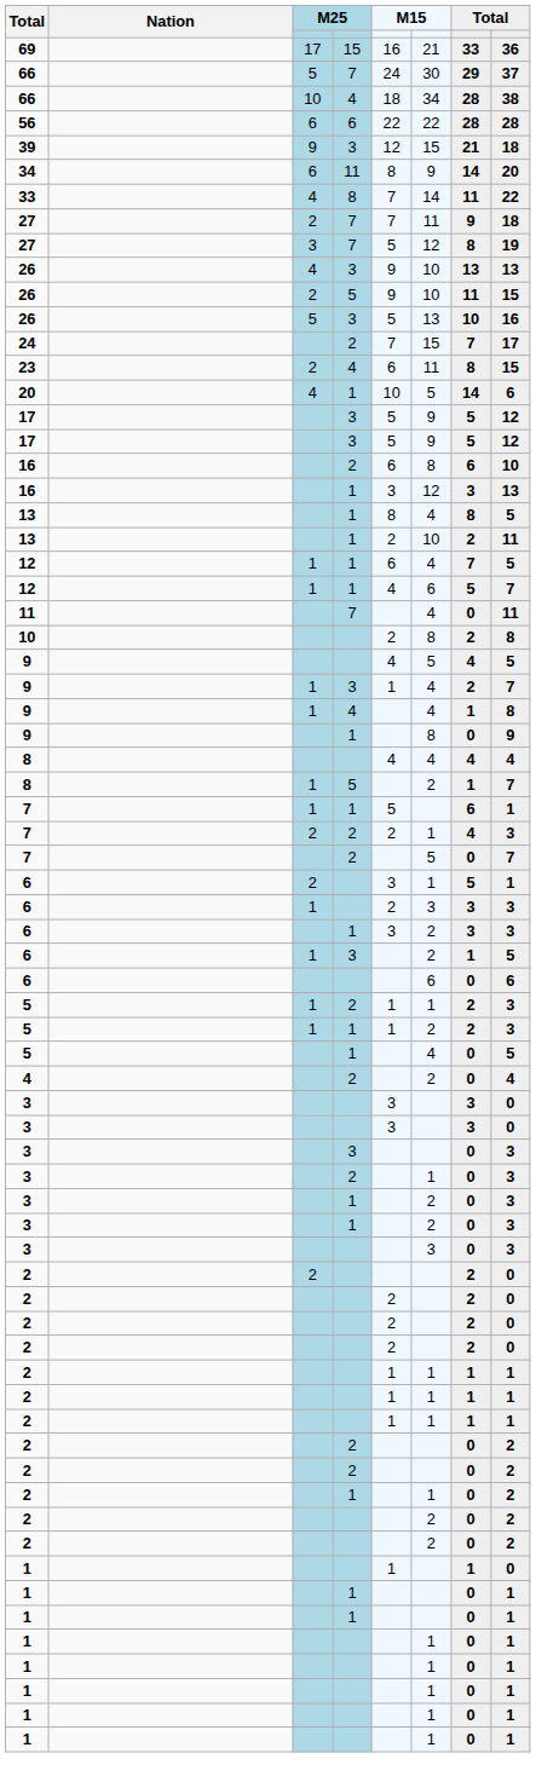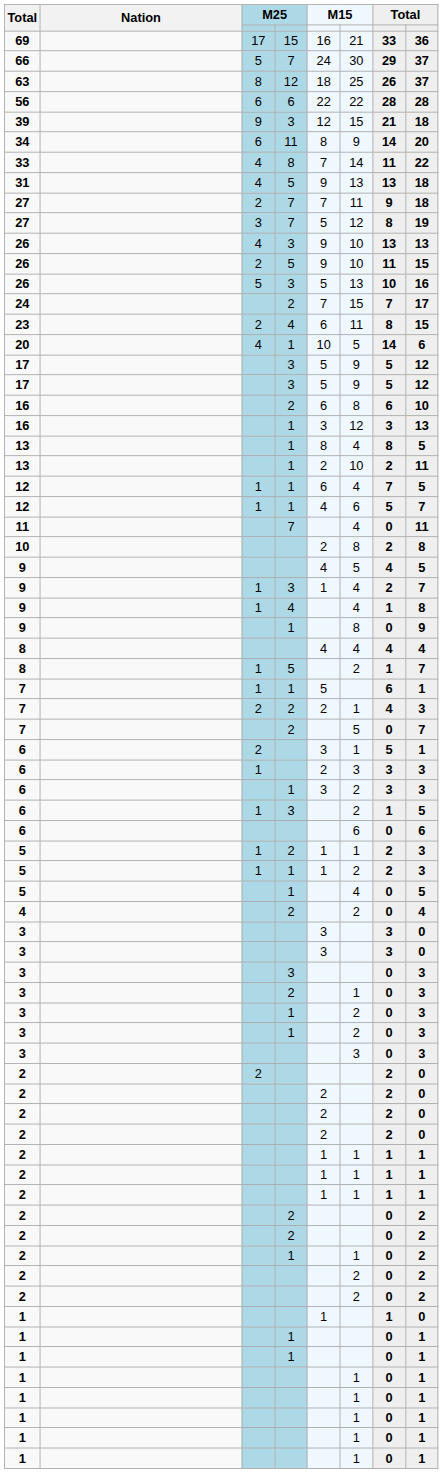 <table class="sortable wikitable" style=font-size:90%>
 <tr>
 <th style="width:30px;" rowspan="2">Total</th>
 <th style="width:220px;" rowspan="2">Nation</th>
 <th style="background-color:lightblue;" colspan="2">M25</th>
 <th style="background-color:#f0f8ff;" colspan="2">M15</th>
 <th style="background-color:#efefef;" colspan="2">Total</th>
 </tr>
 <tr>
 <th style="width:30px; background-color:lightblue;"></th>
 <th style="width:30px; background-color:lightblue;"></th>
 <th style="width:30px; background-color:#f0f8ff;"></th>
 <th style="width:30px; background-color:#f0f8ff;"></th>
 <th style="width:30px; background-color:#efefef;"></th>
 <th style="width:30px; background-color:#efefef;"></th>
 </tr>
 <tr align=center>
 <td rowspan="1"><strong>69</strong></td>
 <td align=left></td>
 <td bgcolor=lightblue>17</td>
 <td bgcolor=lightblue>15</td>
 <td bgcolor=#f0f8ff>16</td>
 <td bgcolor=#f0f8ff>21</td>
 <td bgcolor=#efefef><strong>33</strong></td>
 <td bgcolor=#efefef><strong>36</strong></td>
 </tr>
 <tr align=center>
 <td rowspan="1"><strong>66</strong></td>
 <td align=left></td>
 <td bgcolor=lightblue>5</td>
 <td bgcolor=lightblue>7</td>
 <td bgcolor=#f0f8ff>24</td>
 <td bgcolor=#f0f8ff>30</td>
 <td bgcolor=#efefef><strong>29</strong></td>
 <td bgcolor=#efefef><strong>37</strong></td>
 </tr>
 <tr align=center>
-<td rowspan="1"><strong>66</strong></td>
+<td rowspan="1"><strong>63</strong></td>
 <td align=left></td>
-<td bgcolor=lightblue>10</td>
-<td bgcolor=lightblue>4</td>
+<td bgcolor=lightblue>8</td>
+<td bgcolor=lightblue>12</td>
 <td bgcolor=#f0f8ff>18</td>
-<td bgcolor=#f0f8ff>34</td>
-<td bgcolor=#efefef><strong>28</strong></td>
-<td bgcolor=#efefef><strong>38</strong></td>
+<td bgcolor=#f0f8ff>25</td>
+<td bgcolor=#efefef><strong>26</strong></td>
+<td bgcolor=#efefef><strong>37</strong></td>
 </tr>
 <tr align=center>
 <td rowspan="1"><strong>56</strong></td>
 <td align=left></td>
 <td bgcolor=lightblue>6</td>
 <td bgcolor=lightblue>6</td>
 <td bgcolor=#f0f8ff>22</td>
 <td bgcolor=#f0f8ff>22</td>
 <td bgcolor=#efefef><strong>28</strong></td>
 <td bgcolor=#efefef><strong>28</strong></td>
 </tr>
 <tr align=center>
 <td rowspan="1"><strong>39</strong></td>
 <td align=left></td>
 <td bgcolor=lightblue>9</td>
 <td bgcolor=lightblue>3</td>
 <td bgcolor=#f0f8ff>12</td>
 <td bgcolor=#f0f8ff>15</td>
 <td bgcolor=#efefef><strong>21</strong></td>
 <td bgcolor=#efefef><strong>18</strong></td>
 </tr>
 <tr align=center>
 <td rowspan="1"><strong>34</strong></td>
 <td align=left></td>
 <td bgcolor=lightblue>6</td>
 <td bgcolor=lightblue>11</td>
 <td bgcolor=#f0f8ff>8</td>
 <td bgcolor=#f0f8ff>9</td>
 <td bgcolor=#efefef><strong>14</strong></td>
 <td bgcolor=#efefef><strong>20</strong></td>
 </tr>
 <tr align=center>
 <td rowspan="1"><strong>33</strong></td>
 <td align=left></td>
 <td bgcolor=lightblue>4</td>
 <td bgcolor=lightblue>8</td>
 <td bgcolor=#f0f8ff>7</td>
 <td bgcolor=#f0f8ff>14</td>
 <td bgcolor=#efefef><strong>11</strong></td>
 <td bgcolor=#efefef><strong>22</strong></td>
+</tr>
+<tr align=center>
+<td rowspan="1"><strong>31</strong></td>
+<td align=left></td>
+<td bgcolor=lightblue>4</td>
+<td bgcolor=lightblue>5</td>
+<td bgcolor=#f0f8ff>9</td>
+<td bgcolor=#f0f8ff>13</td>
+<td bgcolor=#efefef><strong>13</strong></td>
+<td bgcolor=#efefef><strong>18</strong></td>
 </tr>
 <tr align=center>
 <td rowspan="1"><strong>27</strong></td>
 <td align=left></td>
 <td bgcolor=lightblue>2</td>
 <td bgcolor=lightblue>7</td>
 <td bgcolor=#f0f8ff>7</td>
 <td bgcolor=#f0f8ff>11</td>
 <td bgcolor=#efefef><strong>9</strong></td>
 <td bgcolor=#efefef><strong>18</strong></td>
 </tr>
 <tr align=center>
 <td rowspan="1"><strong>27</strong></td>
 <td align=left></td>
 <td bgcolor=lightblue>3</td>
 <td bgcolor=lightblue>7</td>
 <td bgcolor=#f0f8ff>5</td>
 <td bgcolor=#f0f8ff>12</td>
 <td bgcolor=#efefef><strong>8</strong></td>
 <td bgcolor=#efefef><strong>19</strong></td>
 </tr>
 <tr align=center>
 <td rowspan="1"><strong>26</strong></td>
 <td align=left></td>
 <td bgcolor=lightblue>4</td>
 <td bgcolor=lightblue>3</td>
 <td bgcolor=#f0f8ff>9</td>
 <td bgcolor=#f0f8ff>10</td>
 <td bgcolor=#efefef><strong>13</strong></td>
 <td bgcolor=#efefef><strong>13</strong></td>
 </tr>
 <tr align=center>
 <td rowspan="1"><strong>26</strong></td>
 <td align=left></td>
 <td bgcolor=lightblue>2</td>
 <td bgcolor=lightblue>5</td>
 <td bgcolor=#f0f8ff>9</td>
 <td bgcolor=#f0f8ff>10</td>
 <td bgcolor=#efefef><strong>11</strong></td>
 <td bgcolor=#efefef><strong>15</strong></td>
 </tr>
 <tr align=center>
 <td rowspan="1"><strong>26</strong></td>
 <td align=left></td>
 <td bgcolor=lightblue>5</td>
 <td bgcolor=lightblue>3</td>
 <td bgcolor=#f0f8ff>5</td>
 <td bgcolor=#f0f8ff>13</td>
 <td bgcolor=#efefef><strong>10</strong></td>
 <td bgcolor=#efefef><strong>16</strong></td>
 </tr>
 <tr align=center>
 <td rowspan="1"><strong>24</strong></td>
 <td align=left></td>
 <td bgcolor=lightblue></td>
 <td bgcolor=lightblue>2</td>
 <td bgcolor=#f0f8ff>7</td>
 <td bgcolor=#f0f8ff>15</td>
 <td bgcolor=#efefef><strong>7</strong></td>
 <td bgcolor=#efefef><strong>17</strong></td>
 </tr>
 <tr align=center>
 <td rowspan="1"><strong>23</strong></td>
 <td align=left></td>
 <td bgcolor=lightblue>2</td>
 <td bgcolor=lightblue>4</td>
 <td bgcolor=#f0f8ff>6</td>
 <td bgcolor=#f0f8ff>11</td>
 <td bgcolor=#efefef><strong>8</strong></td>
 <td bgcolor=#efefef><strong>15</strong></td>
 </tr>
 <tr align=center>
 <td rowspan="1"><strong>20</strong></td>
 <td align=left></td>
 <td bgcolor=lightblue>4</td>
 <td bgcolor=lightblue>1</td>
 <td bgcolor=#f0f8ff>10</td>
 <td bgcolor=#f0f8ff>5</td>
 <td bgcolor=#efefef><strong>14</strong></td>
 <td bgcolor=#efefef><strong>6</strong></td>
 </tr>
 <tr align=center>
 <td rowspan="1"><strong>17</strong></td>
 <td align=left></td>
 <td bgcolor=lightblue></td>
 <td bgcolor=lightblue>3</td>
 <td bgcolor=#f0f8ff>5</td>
 <td bgcolor=#f0f8ff>9</td>
 <td bgcolor=#efefef><strong>5</strong></td>
 <td bgcolor=#efefef><strong>12</strong></td>
 </tr>
 <tr align=center>
 <td rowspan="1"><strong>17</strong></td>
 <td align=left></td>
 <td bgcolor=lightblue></td>
 <td bgcolor=lightblue>3</td>
 <td bgcolor=#f0f8ff>5</td>
 <td bgcolor=#f0f8ff>9</td>
 <td bgcolor=#efefef><strong>5</strong></td>
 <td bgcolor=#efefef><strong>12</strong></td>
 </tr>
 <tr align=center>
 <td rowspan="1"><strong>16</strong></td>
 <td align=left></td>
 <td bgcolor=lightblue></td>
 <td bgcolor=lightblue>2</td>
 <td bgcolor=#f0f8ff>6</td>
 <td bgcolor=#f0f8ff>8</td>
 <td bgcolor=#efefef><strong>6</strong></td>
 <td bgcolor=#efefef><strong>10</strong></td>
 </tr>
 <tr align=center>
 <td rowspan="1"><strong>16</strong></td>
 <td align=left></td>
 <td bgcolor=lightblue></td>
 <td bgcolor=lightblue>1</td>
 <td bgcolor=#f0f8ff>3</td>
 <td bgcolor=#f0f8ff>12</td>
 <td bgcolor=#efefef><strong>3</strong></td>
 <td bgcolor=#efefef><strong>13</strong></td>
 </tr>
 <tr align=center>
 <td rowspan="1"><strong>13</strong></td>
 <td align=left></td>
 <td bgcolor=lightblue></td>
 <td bgcolor=lightblue>1</td>
 <td bgcolor=#f0f8ff>8</td>
 <td bgcolor=#f0f8ff>4</td>
 <td bgcolor=#efefef><strong>8</strong></td>
 <td bgcolor=#efefef><strong>5</strong></td>
 </tr>
 <tr align=center>
 <td rowspan="1"><strong>13</strong></td>
 <td align=left></td>
 <td bgcolor=lightblue></td>
 <td bgcolor=lightblue>1</td>
 <td bgcolor=#f0f8ff>2</td>
 <td bgcolor=#f0f8ff>10</td>
 <td bgcolor=#efefef><strong>2</strong></td>
 <td bgcolor=#efefef><strong>11</strong></td>
 </tr>
 <tr align=center>
 <td rowspan="1"><strong>12</strong></td>
 <td align=left></td>
 <td bgcolor=lightblue>1</td>
 <td bgcolor=lightblue>1</td>
 <td bgcolor=#f0f8ff>6</td>
 <td bgcolor=#f0f8ff>4</td>
 <td bgcolor=#efefef><strong>7</strong></td>
 <td bgcolor=#efefef><strong>5</strong></td>
 </tr>
 <tr align=center>
 <td rowspan="1"><strong>12</strong></td>
 <td align=left></td>
 <td bgcolor=lightblue>1</td>
 <td bgcolor=lightblue>1</td>
 <td bgcolor=#f0f8ff>4</td>
 <td bgcolor=#f0f8ff>6</td>
 <td bgcolor=#efefef><strong>5</strong></td>
 <td bgcolor=#efefef><strong>7</strong></td>
 </tr>
 <tr align=center>
 <td rowspan="1"><strong>11</strong></td>
 <td align=left></td>
 <td bgcolor=lightblue></td>
 <td bgcolor=lightblue>7</td>
 <td bgcolor=#f0f8ff></td>
 <td bgcolor=#f0f8ff>4</td>
 <td bgcolor=#efefef><strong>0</strong></td>
 <td bgcolor=#efefef><strong>11</strong></td>
 </tr>
 <tr align=center>
 <td rowspan="1"><strong>10</strong></td>
 <td align=left></td>
 <td bgcolor=lightblue></td>
 <td bgcolor=lightblue></td>
 <td bgcolor=#f0f8ff>2</td>
 <td bgcolor=#f0f8ff>8</td>
 <td bgcolor=#efefef><strong>2</strong></td>
 <td bgcolor=#efefef><strong>8</strong></td>
 </tr>
 <tr align=center>
 <td rowspan="1"><strong>9</strong></td>
 <td align=left></td>
 <td bgcolor=lightblue></td>
 <td bgcolor=lightblue></td>
 <td bgcolor=#f0f8ff>4</td>
 <td bgcolor=#f0f8ff>5</td>
 <td bgcolor=#efefef><strong>4</strong></td>
 <td bgcolor=#efefef><strong>5</strong></td>
 </tr>
 <tr align=center>
 <td rowspan="1"><strong>9</strong></td>
 <td align=left></td>
 <td bgcolor=lightblue>1</td>
 <td bgcolor=lightblue>3</td>
 <td bgcolor=#f0f8ff>1</td>
 <td bgcolor=#f0f8ff>4</td>
 <td bgcolor=#efefef><strong>2</strong></td>
 <td bgcolor=#efefef><strong>7</strong></td>
 </tr>
 <tr align=center>
 <td rowspan="1"><strong>9</strong></td>
 <td align=left></td>
 <td bgcolor=lightblue>1</td>
 <td bgcolor=lightblue>4</td>
 <td bgcolor=#f0f8ff></td>
 <td bgcolor=#f0f8ff>4</td>
 <td bgcolor=#efefef><strong>1</strong></td>
 <td bgcolor=#efefef><strong>8</strong></td>
 </tr>
 <tr align=center>
 <td rowspan="1"><strong>9</strong></td>
 <td align=left></td>
 <td bgcolor=lightblue></td>
 <td bgcolor=lightblue>1</td>
 <td bgcolor=#f0f8ff></td>
 <td bgcolor=#f0f8ff>8</td>
 <td bgcolor=#efefef><strong>0</strong></td>
 <td bgcolor=#efefef><strong>9</strong></td>
 </tr>
 <tr align=center>
 <td rowspan="1"><strong>8</strong></td>
 <td align=left></td>
 <td bgcolor=lightblue></td>
 <td bgcolor=lightblue></td>
 <td bgcolor=#f0f8ff>4</td>
 <td bgcolor=#f0f8ff>4</td>
 <td bgcolor=#efefef><strong>4</strong></td>
 <td bgcolor=#efefef><strong>4</strong></td>
 </tr>
 <tr align=center>
 <td rowspan="1"><strong>8</strong></td>
 <td align=left></td>
 <td bgcolor=lightblue>1</td>
 <td bgcolor=lightblue>5</td>
 <td bgcolor=#f0f8ff></td>
 <td bgcolor=#f0f8ff>2</td>
 <td bgcolor=#efefef><strong>1</strong></td>
 <td bgcolor=#efefef><strong>7</strong></td>
 </tr>
 <tr align=center>
 <td rowspan="1"><strong>7</strong></td>
 <td align=left></td>
 <td bgcolor=lightblue>1</td>
 <td bgcolor=lightblue>1</td>
 <td bgcolor=#f0f8ff>5</td>
 <td bgcolor=#f0f8ff></td>
 <td bgcolor=#efefef><strong>6</strong></td>
 <td bgcolor=#efefef><strong>1</strong></td>
 </tr>
 <tr align=center>
 <td rowspan="1"><strong>7</strong></td>
 <td align=left></td>
 <td bgcolor=lightblue>2</td>
 <td bgcolor=lightblue>2</td>
 <td bgcolor=#f0f8ff>2</td>
 <td bgcolor=#f0f8ff>1</td>
 <td bgcolor=#efefef><strong>4</strong></td>
 <td bgcolor=#efefef><strong>3</strong></td>
 </tr>
 <tr align=center>
 <td rowspan="1"><strong>7</strong></td>
 <td align=left></td>
 <td bgcolor=lightblue></td>
 <td bgcolor=lightblue>2</td>
 <td bgcolor=#f0f8ff></td>
 <td bgcolor=#f0f8ff>5</td>
 <td bgcolor=#efefef><strong>0</strong></td>
 <td bgcolor=#efefef><strong>7</strong></td>
 </tr>
 <tr align=center>
 <td rowspan="1"><strong>6</strong></td>
 <td align=left></td>
 <td bgcolor=lightblue>2</td>
 <td bgcolor=lightblue></td>
 <td bgcolor=#f0f8ff>3</td>
 <td bgcolor=#f0f8ff>1</td>
 <td bgcolor=#efefef><strong>5</strong></td>
 <td bgcolor=#efefef><strong>1</strong></td>
 </tr>
 <tr align=center>
 <td rowspan="1"><strong>6</strong></td>
 <td align=left></td>
 <td bgcolor=lightblue>1</td>
 <td bgcolor=lightblue></td>
 <td bgcolor=#f0f8ff>2</td>
 <td bgcolor=#f0f8ff>3</td>
 <td bgcolor=#efefef><strong>3</strong></td>
 <td bgcolor=#efefef><strong>3</strong></td>
 </tr>
 <tr align=center>
 <td rowspan="1"><strong>6</strong></td>
 <td align=left></td>
 <td bgcolor=lightblue></td>
 <td bgcolor=lightblue>1</td>
 <td bgcolor=#f0f8ff>3</td>
 <td bgcolor=#f0f8ff>2</td>
 <td bgcolor=#efefef><strong>3</strong></td>
 <td bgcolor=#efefef><strong>3</strong></td>
 </tr>
 <tr align=center>
 <td rowspan="1"><strong>6</strong></td>
 <td align=left></td>
 <td bgcolor=lightblue>1</td>
 <td bgcolor=lightblue>3</td>
 <td bgcolor=#f0f8ff></td>
 <td bgcolor=#f0f8ff>2</td>
 <td bgcolor=#efefef><strong>1</strong></td>
 <td bgcolor=#efefef><strong>5</strong></td>
 </tr>
 <tr align=center>
 <td rowspan="1"><strong>6</strong></td>
 <td align=left></td>
 <td bgcolor=lightblue></td>
 <td bgcolor=lightblue></td>
 <td bgcolor=#f0f8ff></td>
 <td bgcolor=#f0f8ff>6</td>
 <td bgcolor=#efefef><strong>0</strong></td>
 <td bgcolor=#efefef><strong>6</strong></td>
 </tr>
 <tr align=center>
 <td rowspan="1"><strong>5</strong></td>
 <td align=left></td>
 <td bgcolor=lightblue>1</td>
 <td bgcolor=lightblue>2</td>
 <td bgcolor=#f0f8ff>1</td>
 <td bgcolor=#f0f8ff>1</td>
 <td bgcolor=#efefef><strong>2</strong></td>
 <td bgcolor=#efefef><strong>3</strong></td>
 </tr>
 <tr align=center>
 <td rowspan="1"><strong>5</strong></td>
 <td align=left></td>
 <td bgcolor=lightblue>1</td>
 <td bgcolor=lightblue>1</td>
 <td bgcolor=#f0f8ff>1</td>
 <td bgcolor=#f0f8ff>2</td>
 <td bgcolor=#efefef><strong>2</strong></td>
 <td bgcolor=#efefef><strong>3</strong></td>
 </tr>
 <tr align=center>
 <td rowspan="1"><strong>5</strong></td>
 <td align=left></td>
 <td bgcolor=lightblue></td>
 <td bgcolor=lightblue>1</td>
 <td bgcolor=#f0f8ff></td>
 <td bgcolor=#f0f8ff>4</td>
 <td bgcolor=#efefef><strong>0</strong></td>
 <td bgcolor=#efefef><strong>5</strong></td>
 </tr>
 <tr align=center>
 <td rowspan="1"><strong>4</strong></td>
 <td align=left></td>
 <td bgcolor=lightblue></td>
 <td bgcolor=lightblue>2</td>
 <td bgcolor=#f0f8ff></td>
 <td bgcolor=#f0f8ff>2</td>
 <td bgcolor=#efefef><strong>0</strong></td>
 <td bgcolor=#efefef><strong>4</strong></td>
 </tr>
 <tr align=center>
 <td rowspan="1"><strong>3</strong></td>
 <td align=left></td>
 <td bgcolor=lightblue></td>
 <td bgcolor=lightblue></td>
 <td bgcolor=#f0f8ff>3</td>
 <td bgcolor=#f0f8ff></td>
 <td bgcolor=#efefef><strong>3</strong></td>
 <td bgcolor=#efefef><strong>0</strong></td>
 </tr>
 <tr align=center>
 <td rowspan="1"><strong>3</strong></td>
 <td align=left></td>
 <td bgcolor=lightblue></td>
 <td bgcolor=lightblue></td>
 <td bgcolor=#f0f8ff>3</td>
 <td bgcolor=#f0f8ff></td>
 <td bgcolor=#efefef><strong>3</strong></td>
 <td bgcolor=#efefef><strong>0</strong></td>
 </tr>
 <tr align=center>
 <td rowspan="1"><strong>3</strong></td>
 <td align=left></td>
 <td bgcolor=lightblue></td>
 <td bgcolor=lightblue>3</td>
 <td bgcolor=#f0f8ff></td>
 <td bgcolor=#f0f8ff></td>
 <td bgcolor=#efefef><strong>0</strong></td>
 <td bgcolor=#efefef><strong>3</strong></td>
 </tr>
 <tr align=center>
 <td rowspan="1"><strong>3</strong></td>
 <td align=left></td>
 <td bgcolor=lightblue></td>
 <td bgcolor=lightblue>2</td>
 <td bgcolor=#f0f8ff></td>
 <td bgcolor=#f0f8ff>1</td>
 <td bgcolor=#efefef><strong>0</strong></td>
 <td bgcolor=#efefef><strong>3</strong></td>
 </tr>
 <tr align=center>
 <td rowspan="1"><strong>3</strong></td>
 <td align=left></td>
 <td bgcolor=lightblue></td>
 <td bgcolor=lightblue>1</td>
 <td bgcolor=#f0f8ff></td>
 <td bgcolor=#f0f8ff>2</td>
 <td bgcolor=#efefef><strong>0</strong></td>
 <td bgcolor=#efefef><strong>3</strong></td>
 </tr>
 <tr align=center>
 <td rowspan="1"><strong>3</strong></td>
 <td align=left></td>
 <td bgcolor=lightblue></td>
 <td bgcolor=lightblue>1</td>
 <td bgcolor=#f0f8ff></td>
 <td bgcolor=#f0f8ff>2</td>
 <td bgcolor=#efefef><strong>0</strong></td>
 <td bgcolor=#efefef><strong>3</strong></td>
 </tr>
 <tr align=center>
 <td rowspan="1"><strong>3</strong></td>
 <td align=left></td>
 <td bgcolor=lightblue></td>
 <td bgcolor=lightblue></td>
 <td bgcolor=#f0f8ff></td>
 <td bgcolor=#f0f8ff>3</td>
 <td bgcolor=#efefef><strong>0</strong></td>
 <td bgcolor=#efefef><strong>3</strong></td>
 </tr>
 <tr align=center>
 <td rowspan="1"><strong>2</strong></td>
 <td align=left></td>
 <td bgcolor=lightblue>2</td>
 <td bgcolor=lightblue></td>
 <td bgcolor=#f0f8ff></td>
 <td bgcolor=#f0f8ff></td>
 <td bgcolor=#efefef><strong>2</strong></td>
 <td bgcolor=#efefef><strong>0</strong></td>
 </tr>
 <tr align=center>
 <td rowspan="1"><strong>2</strong></td>
 <td align=left></td>
 <td bgcolor=lightblue></td>
 <td bgcolor=lightblue></td>
 <td bgcolor=#f0f8ff>2</td>
 <td bgcolor=#f0f8ff></td>
 <td bgcolor=#efefef><strong>2</strong></td>
 <td bgcolor=#efefef><strong>0</strong></td>
 </tr>
 <tr align=center>
 <td rowspan="1"><strong>2</strong></td>
 <td align=left></td>
 <td bgcolor=lightblue></td>
 <td bgcolor=lightblue></td>
 <td bgcolor=#f0f8ff>2</td>
 <td bgcolor=#f0f8ff></td>
 <td bgcolor=#efefef><strong>2</strong></td>
 <td bgcolor=#efefef><strong>0</strong></td>
 </tr>
 <tr align=center>
 <td rowspan="1"><strong>2</strong></td>
 <td align=left></td>
 <td bgcolor=lightblue></td>
 <td bgcolor=lightblue></td>
 <td bgcolor=#f0f8ff>2</td>
 <td bgcolor=#f0f8ff></td>
 <td bgcolor=#efefef><strong>2</strong></td>
 <td bgcolor=#efefef><strong>0</strong></td>
 </tr>
 <tr align=center>
 <td rowspan="1"><strong>2</strong></td>
 <td align=left></td>
 <td bgcolor=lightblue></td>
 <td bgcolor=lightblue></td>
 <td bgcolor=#f0f8ff>1</td>
 <td bgcolor=#f0f8ff>1</td>
 <td bgcolor=#efefef><strong>1</strong></td>
 <td bgcolor=#efefef><strong>1</strong></td>
 </tr>
 <tr align=center>
 <td rowspan="1"><strong>2</strong></td>
 <td align=left></td>
 <td bgcolor=lightblue></td>
 <td bgcolor=lightblue></td>
 <td bgcolor=#f0f8ff>1</td>
 <td bgcolor=#f0f8ff>1</td>
 <td bgcolor=#efefef><strong>1</strong></td>
 <td bgcolor=#efefef><strong>1</strong></td>
 </tr>
 <tr align=center>
 <td rowspan="1"><strong>2</strong></td>
 <td align=left></td>
 <td bgcolor=lightblue></td>
 <td bgcolor=lightblue></td>
 <td bgcolor=#f0f8ff>1</td>
 <td bgcolor=#f0f8ff>1</td>
 <td bgcolor=#efefef><strong>1</strong></td>
 <td bgcolor=#efefef><strong>1</strong></td>
 </tr>
 <tr align=center>
 <td rowspan="1"><strong>2</strong></td>
 <td align=left></td>
 <td bgcolor=lightblue></td>
 <td bgcolor=lightblue>2</td>
 <td bgcolor=#f0f8ff></td>
 <td bgcolor=#f0f8ff></td>
 <td bgcolor=#efefef><strong>0</strong></td>
 <td bgcolor=#efefef><strong>2</strong></td>
 </tr>
 <tr align=center>
 <td rowspan="1"><strong>2</strong></td>
 <td align=left></td>
 <td bgcolor=lightblue></td>
 <td bgcolor=lightblue>2</td>
 <td bgcolor=#f0f8ff></td>
 <td bgcolor=#f0f8ff></td>
 <td bgcolor=#efefef><strong>0</strong></td>
 <td bgcolor=#efefef><strong>2</strong></td>
 </tr>
 <tr align=center>
 <td rowspan="1"><strong>2</strong></td>
 <td align=left></td>
 <td bgcolor=lightblue></td>
 <td bgcolor=lightblue>1</td>
 <td bgcolor=#f0f8ff></td>
 <td bgcolor=#f0f8ff>1</td>
 <td bgcolor=#efefef><strong>0</strong></td>
 <td bgcolor=#efefef><strong>2</strong></td>
 </tr>
 <tr align=center>
 <td rowspan="1"><strong>2</strong></td>
 <td align=left></td>
 <td bgcolor=lightblue></td>
 <td bgcolor=lightblue></td>
 <td bgcolor=#f0f8ff></td>
 <td bgcolor=#f0f8ff>2</td>
 <td bgcolor=#efefef><strong>0</strong></td>
 <td bgcolor=#efefef><strong>2</strong></td>
 </tr>
 <tr align=center>
 <td rowspan="1"><strong>2</strong></td>
 <td align=left></td>
 <td bgcolor=lightblue></td>
 <td bgcolor=lightblue></td>
 <td bgcolor=#f0f8ff></td>
 <td bgcolor=#f0f8ff>2</td>
 <td bgcolor=#efefef><strong>0</strong></td>
 <td bgcolor=#efefef><strong>2</strong></td>
 </tr>
 <tr align=center>
 <td rowspan="1"><strong>1</strong></td>
 <td align=left></td>
 <td bgcolor=lightblue></td>
 <td bgcolor=lightblue></td>
 <td bgcolor=#f0f8ff>1</td>
 <td bgcolor=#f0f8ff></td>
 <td bgcolor=#efefef><strong>1</strong></td>
 <td bgcolor=#efefef><strong>0</strong></td>
 </tr>
 <tr align=center>
 <td rowspan="1"><strong>1</strong></td>
 <td align=left></td>
 <td bgcolor=lightblue></td>
 <td bgcolor=lightblue>1</td>
 <td bgcolor=#f0f8ff></td>
 <td bgcolor=#f0f8ff></td>
 <td bgcolor=#efefef><strong>0</strong></td>
 <td bgcolor=#efefef><strong>1</strong></td>
 </tr>
 <tr align=center>
 <td rowspan="1"><strong>1</strong></td>
 <td align=left></td>
 <td bgcolor=lightblue></td>
 <td bgcolor=lightblue>1</td>
 <td bgcolor=#f0f8ff></td>
 <td bgcolor=#f0f8ff></td>
 <td bgcolor=#efefef><strong>0</strong></td>
 <td bgcolor=#efefef><strong>1</strong></td>
 </tr>
 <tr align=center>
 <td rowspan="1"><strong>1</strong></td>
 <td align=left></td>
 <td bgcolor=lightblue></td>
 <td bgcolor=lightblue></td>
 <td bgcolor=#f0f8ff></td>
 <td bgcolor=#f0f8ff>1</td>
 <td bgcolor=#efefef><strong>0</strong></td>
 <td bgcolor=#efefef><strong>1</strong></td>
 </tr>
 <tr align=center>
 <td rowspan="1"><strong>1</strong></td>
 <td align=left></td>
 <td bgcolor=lightblue></td>
 <td bgcolor=lightblue></td>
 <td bgcolor=#f0f8ff></td>
 <td bgcolor=#f0f8ff>1</td>
 <td bgcolor=#efefef><strong>0</strong></td>
 <td bgcolor=#efefef><strong>1</strong></td>
 </tr>
 <tr align=center>
 <td rowspan="1"><strong>1</strong></td>
 <td align=left></td>
 <td bgcolor=lightblue></td>
 <td bgcolor=lightblue></td>
 <td bgcolor=#f0f8ff></td>
 <td bgcolor=#f0f8ff>1</td>
 <td bgcolor=#efefef><strong>0</strong></td>
 <td bgcolor=#efefef><strong>1</strong></td>
 </tr>
 <tr align=center>
 <td rowspan="1"><strong>1</strong></td>
 <td align=left></td>
 <td bgcolor=lightblue></td>
 <td bgcolor=lightblue></td>
 <td bgcolor=#f0f8ff></td>
 <td bgcolor=#f0f8ff>1</td>
 <td bgcolor=#efefef><strong>0</strong></td>
 <td bgcolor=#efefef><strong>1</strong></td>
 </tr>
 <tr align=center>
 <td rowspan="1"><strong>1</strong></td>
 <td align=left></td>
 <td bgcolor=lightblue></td>
 <td bgcolor=lightblue></td>
 <td bgcolor=#f0f8ff></td>
 <td bgcolor=#f0f8ff>1</td>
 <td bgcolor=#efefef><strong>0</strong></td>
 <td bgcolor=#efefef><strong>1</strong></td>
 </tr>
 </table>
